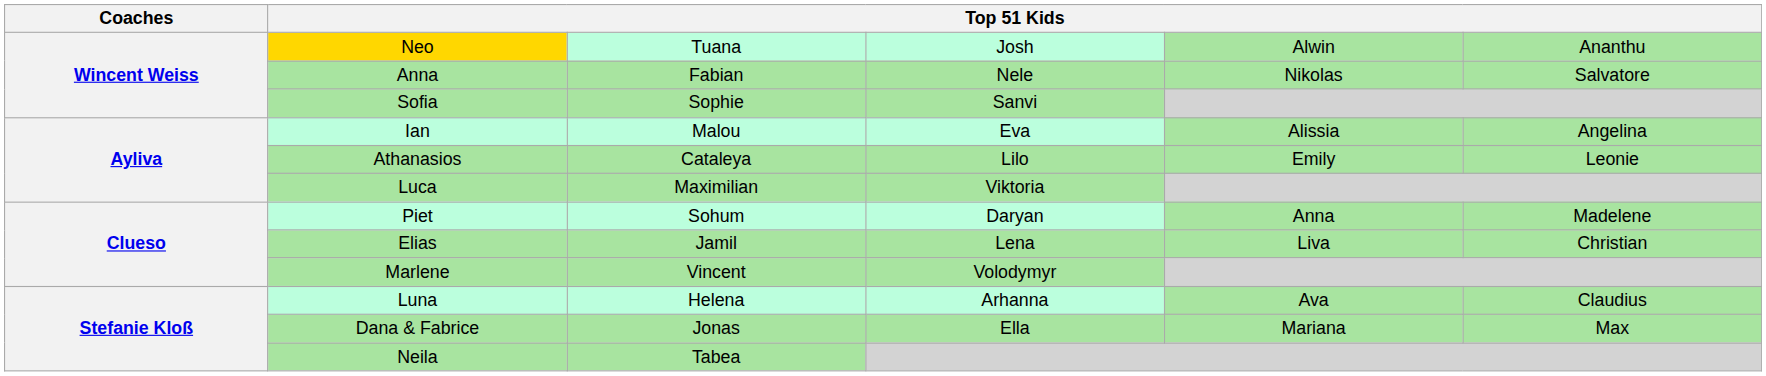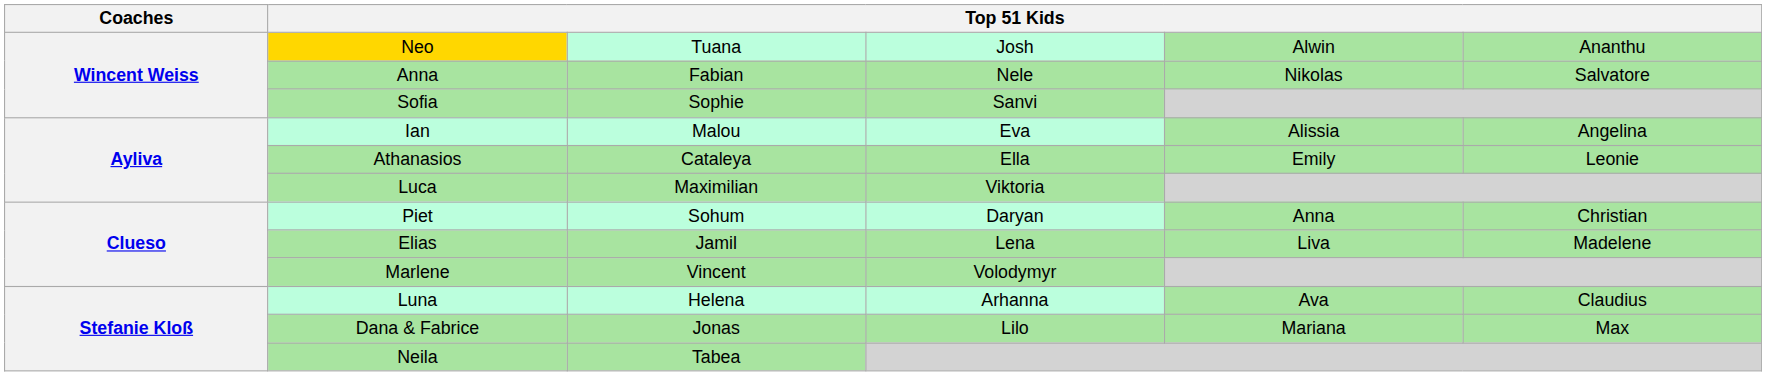 <table class="wikitable" style="text-align:center; width:100%">
 <tr>
 <th scope="col" style="width:15%">Coaches</th>
 <th scope="col" style="width:85%" colspan="5">Top 51 Kids</th>
 </tr>
 <tr>
 <th rowspan="3"><a href='#'>Wincent Weiss</a></th>
 <td style="background:gold; width:17%">Neo</td>
 <td style="background:#bfd; width:17%">Tuana</td>
 <td style="background:#bfd; width:17%">Josh</td>
 <td style="background:#A8E4A0; width:17%">Alwin</td>
 <td style="background:#A8E4A0; width:17%">Ananthu</td>
 </tr>
 <tr>
 <td style="background:#A8E4A0">Anna</td>
 <td style="background:#A8E4A0">Fabian</td>
 <td style="background:#A8E4A0">Nele</td>
 <td style="background:#A8E4A0">Nikolas</td>
 <td style="background:#A8E4A0">Salvatore</td>
 </tr>
 <tr>
 <td style="background:#A8E4A0">Sofia</td>
 <td style="background:#A8E4A0">Sophie</td>
 <td style="background:#A8E4A0">Sanvi</td>
 <td colspan=2 style="background:lightgrey"></td>
 </tr>
 <tr>
 <th rowspan="3"><a href='#'>Ayliva</a></th>
 <td style="background:#bfd">Ian</td>
 <td style="background:#bfd">Malou</td>
 <td style="background:#bfd">Eva</td>
 <td style="background:#A8E4A0">Alissia</td>
 <td style="background:#A8E4A0">Angelina</td>
 </tr>
 <tr>
 <td style="background:#A8E4A0">Athanasios</td>
 <td style="background:#A8E4A0">Cataleya</td>
-<td style="background:#A8E4A0">Lilo</td>
+<td style="background:#A8E4A0">Ella</td>
 <td style="background:#A8E4A0">Emily</td>
 <td style="background:#A8E4A0">Leonie</td>
 </tr>
 <tr>
 <td style="background:#A8E4A0">Luca</td>
 <td style="background:#A8E4A0">Maximilian</td>
 <td style="background:#A8E4A0">Viktoria</td>
 <td colspan=2 style="background:lightgrey"></td>
 </tr>
 <tr>
 <th rowspan="3"><a href='#'>Clueso</a></th>
 <td style="background:#bfd">Piet</td>
 <td style="background:#bfd">Sohum</td>
 <td style="background:#bfd">Daryan</td>
 <td style="background:#A8E4A0">Anna</td>
-<td style="background:#A8E4A0">Madelene</td>
+<td style="background:#A8E4A0">Christian</td>
 </tr>
 <tr>
 <td style="background:#A8E4A0">Elias</td>
 <td style="background:#A8E4A0">Jamil</td>
 <td style="background:#A8E4A0">Lena</td>
 <td style="background:#A8E4A0">Liva</td>
-<td style="background:#A8E4A0">Christian</td>
+<td style="background:#A8E4A0">Madelene</td>
 </tr>
 <tr>
 <td style="background:#A8E4A0">Marlene</td>
 <td style="background:#A8E4A0">Vincent</td>
 <td style="background:#A8E4A0">Volodymyr</td>
 <td colspan=2 style="background:lightgrey"></td>
 </tr>
 <tr>
 <th rowspan="3"><a href='#'>Stefanie Kloß</a></th>
 <td style="background:#bfd">Luna</td>
 <td style="background:#bfd">Helena</td>
 <td style="background:#bfd">Arhanna</td>
 <td style="background:#A8E4A0">Ava</td>
 <td style="background:#A8E4A0">Claudius</td>
 </tr>
 <tr>
 <td style="background:#A8E4A0">Dana & Fabrice</td>
 <td style="background:#A8E4A0">Jonas</td>
-<td style="background:#A8E4A0">Ella</td>
+<td style="background:#A8E4A0">Lilo</td>
 <td style="background:#A8E4A0">Mariana</td>
 <td style="background:#A8E4A0">Max</td>
 </tr>
 <tr>
 <td style="background:#A8E4A0">Neila</td>
 <td style="background:#A8E4A0">Tabea</td>
 <td colspan=3 style="background:lightgrey"></td>
 </tr>
 </table>
